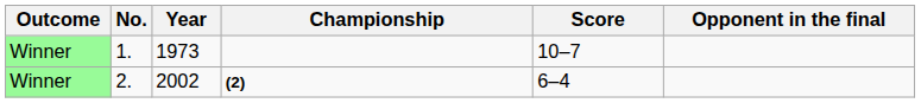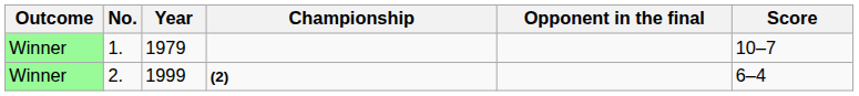 <table class="sortable wikitable">
 <tr>
 <th width="80">Outcome</th>
 <th width="20">No.</th>
 <th width="50">Year</th>
 <th width="250">Championship</th>
+<th width="200">Opponent in the final</th>
 <th width="100">Score</th>
-<th width="200">Opponent in the final</th>
 </tr>
 <tr>
 <td style="background:#98fb98;">Winner</td>
 <td>1.</td>
-<td>1973</td>
+<td>1979</td>
 <td></td>
+<td> </td>
 <td>10–7</td>
-<td> </td>
 </tr>
 <tr>
 <td style="background:#98fb98;">Winner</td>
 <td>2.</td>
-<td>2002</td>
+<td>1999</td>
 <td><strong> <small>(2)</small></strong></td>
+<td> </td>
 <td>6–4</td>
-<td> </td>
 </tr>
 </table>
